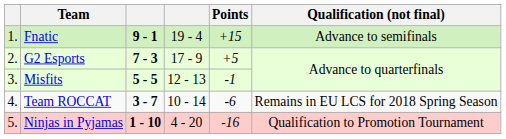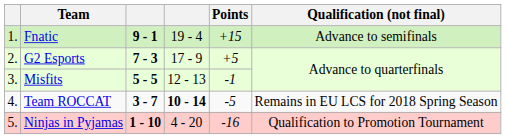 <table class="wikitable sortable" style="text-align:center">
 <tr>
 <th></th>
 <th>Team</th>
 <th></th>
 <th></th>
 <th>Points</th>
 <th>Qualification (not final)</th>
 </tr>
 <tr bgcolor=#D0F0C0>
 <td>1.</td>
 <td style="text-align:left;"> <a href='#'>Fnatic</a></td>
 <td><strong>9 - 1</strong></td>
 <td>19 - 4</td>
 <td><em>+15</em></td>
 <td>Advance to semifinals</td>
 </tr>
 <tr bgcolor="#E8FFD8">
 <td>2.</td>
 <td style="text-align:left;"> <a href='#'>G2 Esports</a></td>
 <td><strong>7 - 3</strong></td>
 <td>17 - 9</td>
 <td><em>+5</em></td>
 <td rowspan="2">Advance to quarterfinals</td>
 </tr>
 <tr bgcolor="#E8FFD8">
 <td>3.</td>
 <td style="text-align:left;"> <a href='#'>Misfits</a></td>
 <td><strong>5 - 5</strong></td>
 <td>12 - 13</td>
 <td><em>-1</em></td>
 </tr>
 <tr>
 <td>4.</td>
 <td style="text-align:left;"> <a href='#'>Team ROCCAT</a></td>
 <td><strong>3 - 7</strong></td>
-<td>10 - 14</td>
-<td><em>-6</em></td>
+<td><strong>10 - 14</strong></td>
+<td><em>-5</em></td>
 <td>Remains in EU LCS for 2018 Spring Season</td>
 </tr>
 <tr bgcolor=#FFCCCC>
 <td>5.</td>
 <td style="text-align:left;"> <a href='#'>Ninjas in Pyjamas</a></td>
 <td><strong>1 - 10</strong></td>
 <td>4 - 20</td>
 <td><em>-16</em></td>
 <td>Qualification to Promotion Tournament</td>
 </tr>
 </table>
